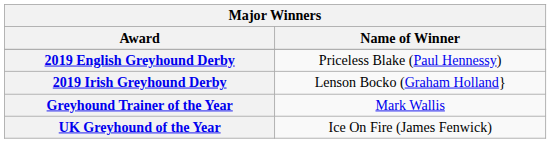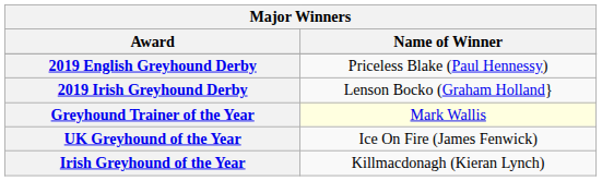 <table class="wikitable">
 <tr>
 <th colspan="2">Major Winners</th>
 </tr>
 <tr>
 <th width=300>Award</th>
 <th width=300>Name of Winner</th>
 </tr>
 <tr>
 </tr>
 <tr align=center>
 <th><a href='#'>2019 English Greyhound Derby</a></th>
 <td>Priceless Blake (<a href='#'>Paul Hennessy</a>)</td>
 </tr>
 <tr align=center>
 <th><a href='#'>2019 Irish Greyhound Derby</a></th>
 <td>Lenson Bocko (<a href='#'>Graham Holland</a>}</td>
 </tr>
 <tr align=center>
 <th><a href='#'>Greyhound Trainer of the Year</a></th>
-<td><a href='#'>Mark Wallis</a></td>
+<td style="background: lightyellow;"><a href='#'>Mark Wallis</a></td>
 </tr>
 <tr align=center>
 <th><a href='#'>UK Greyhound of the Year</a></th>
 <td>Ice On Fire (James Fenwick)</td>
 </tr>
+<tr align=center>
+<th><a href='#'>Irish Greyhound of the Year</a></th>
+<td>Killmacdonagh (Kieran Lynch)</td>
+</tr>
 </table>
